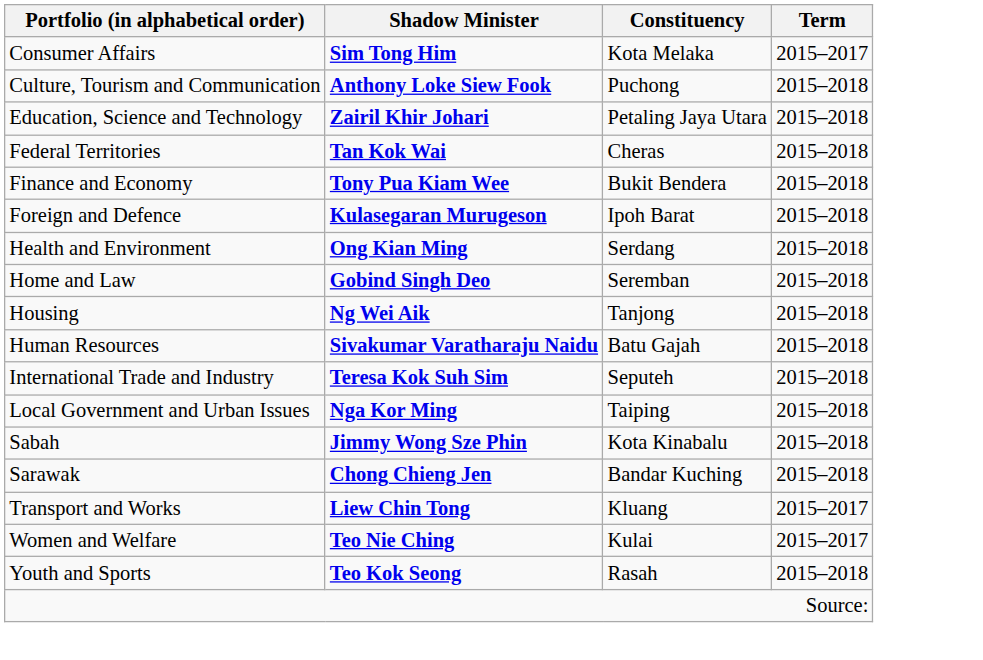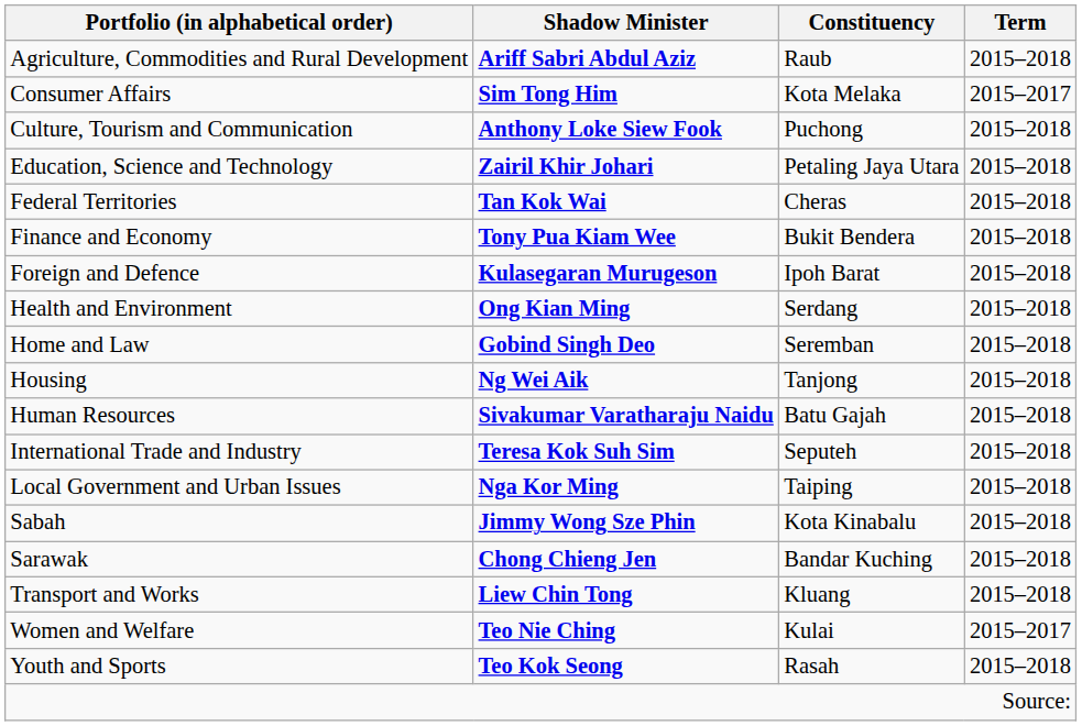 <table class="wikitable sortable">
 <tr>
 <th>Portfolio (in alphabetical order)</th>
 <th>Shadow Minister</th>
 <th>Constituency</th>
 <th>Term</th>
+</tr>
+<tr>
+<td>Agriculture, Commodities and Rural Development</td>
+<td><strong><a href='#'>Ariff Sabri Abdul Aziz</a></strong></td>
+<td>Raub</td>
+<td>2015–2018</td>
 </tr>
 <tr>
 <td>Consumer Affairs</td>
 <td><strong><a href='#'>Sim Tong Him</a></strong></td>
 <td>Kota Melaka</td>
 <td>2015–2017</td>
 </tr>
 <tr>
 <td>Culture, Tourism and Communication</td>
 <td><strong><a href='#'>Anthony Loke Siew Fook</a></strong></td>
 <td>Puchong</td>
 <td>2015–2018</td>
 </tr>
 <tr>
 <td>Education, Science and Technology</td>
 <td><strong><a href='#'>Zairil Khir Johari</a></strong></td>
 <td>Petaling Jaya Utara</td>
 <td>2015–2018</td>
 </tr>
 <tr>
 <td>Federal Territories</td>
 <td><strong><a href='#'>Tan Kok Wai</a></strong></td>
 <td>Cheras</td>
 <td>2015–2018</td>
 </tr>
 <tr>
 <td>Finance and Economy</td>
 <td><strong><a href='#'>Tony Pua Kiam Wee</a></strong></td>
 <td>Bukit Bendera</td>
 <td>2015–2018</td>
 </tr>
 <tr>
 <td>Foreign and Defence</td>
 <td><strong><a href='#'>Kulasegaran Murugeson</a></strong></td>
 <td>Ipoh Barat</td>
 <td>2015–2018</td>
 </tr>
 <tr>
 <td>Health and Environment</td>
 <td><strong><a href='#'>Ong Kian Ming</a></strong></td>
 <td>Serdang</td>
 <td>2015–2018</td>
 </tr>
 <tr>
 <td>Home and Law</td>
 <td><strong><a href='#'>Gobind Singh Deo</a></strong></td>
 <td>Seremban</td>
 <td>2015–2018</td>
 </tr>
 <tr>
 <td>Housing</td>
 <td><strong><a href='#'>Ng Wei Aik</a></strong></td>
 <td>Tanjong</td>
 <td>2015–2018</td>
 </tr>
 <tr>
 <td>Human Resources</td>
 <td><strong><a href='#'>Sivakumar Varatharaju Naidu</a></strong></td>
 <td>Batu Gajah</td>
 <td>2015–2018</td>
 </tr>
 <tr>
 <td>International Trade and Industry</td>
 <td><strong><a href='#'>Teresa Kok Suh Sim</a></strong></td>
 <td>Seputeh</td>
 <td>2015–2018</td>
 </tr>
 <tr>
 <td>Local Government and Urban Issues</td>
 <td><strong><a href='#'>Nga Kor Ming</a></strong></td>
 <td>Taiping</td>
 <td>2015–2018</td>
 </tr>
 <tr>
 <td>Sabah</td>
 <td><strong><a href='#'>Jimmy Wong Sze Phin</a></strong></td>
 <td>Kota Kinabalu</td>
 <td>2015–2018</td>
 </tr>
 <tr>
 <td>Sarawak</td>
 <td><strong><a href='#'>Chong Chieng Jen</a></strong></td>
 <td>Bandar Kuching</td>
 <td>2015–2018</td>
 </tr>
 <tr>
 <td>Transport and Works</td>
 <td><strong><a href='#'>Liew Chin Tong</a></strong></td>
 <td>Kluang</td>
-<td>2015–2017</td>
+<td>2015–2018</td>
 </tr>
 <tr>
 <td>Women and Welfare</td>
 <td><strong><a href='#'>Teo Nie Ching</a></strong></td>
 <td>Kulai</td>
 <td>2015–2017</td>
 </tr>
 <tr>
 <td>Youth and Sports</td>
 <td><strong><a href='#'>Teo Kok Seong</a></strong></td>
 <td>Rasah</td>
 <td>2015–2018</td>
 </tr>
 <tr>
 <td colspan="4" align="right">Source: </td>
 </tr>
 </table>
